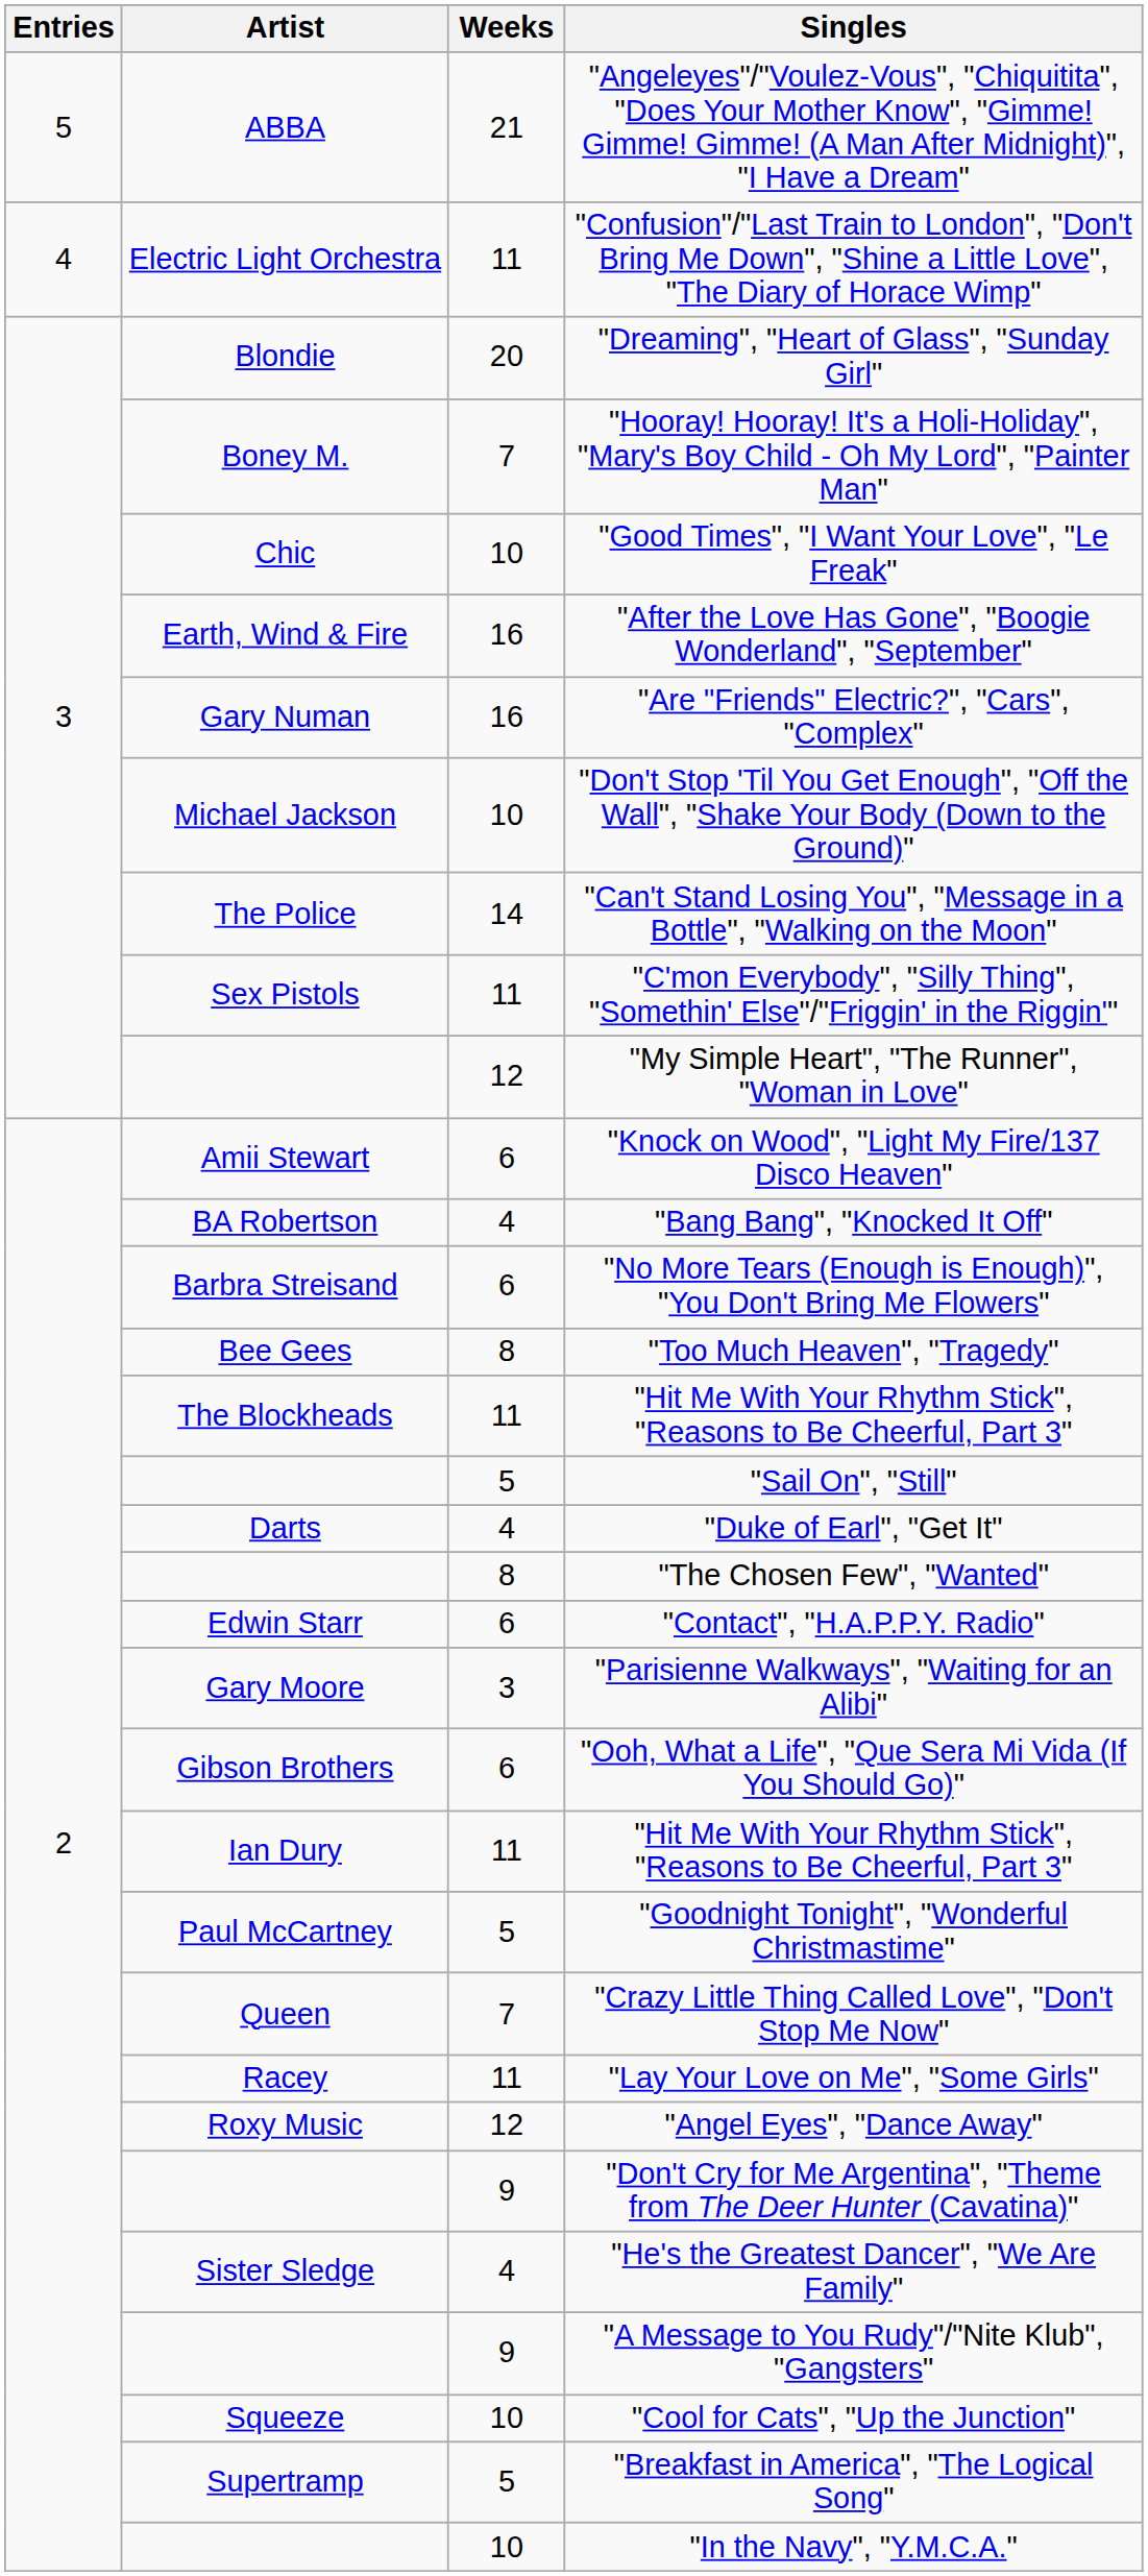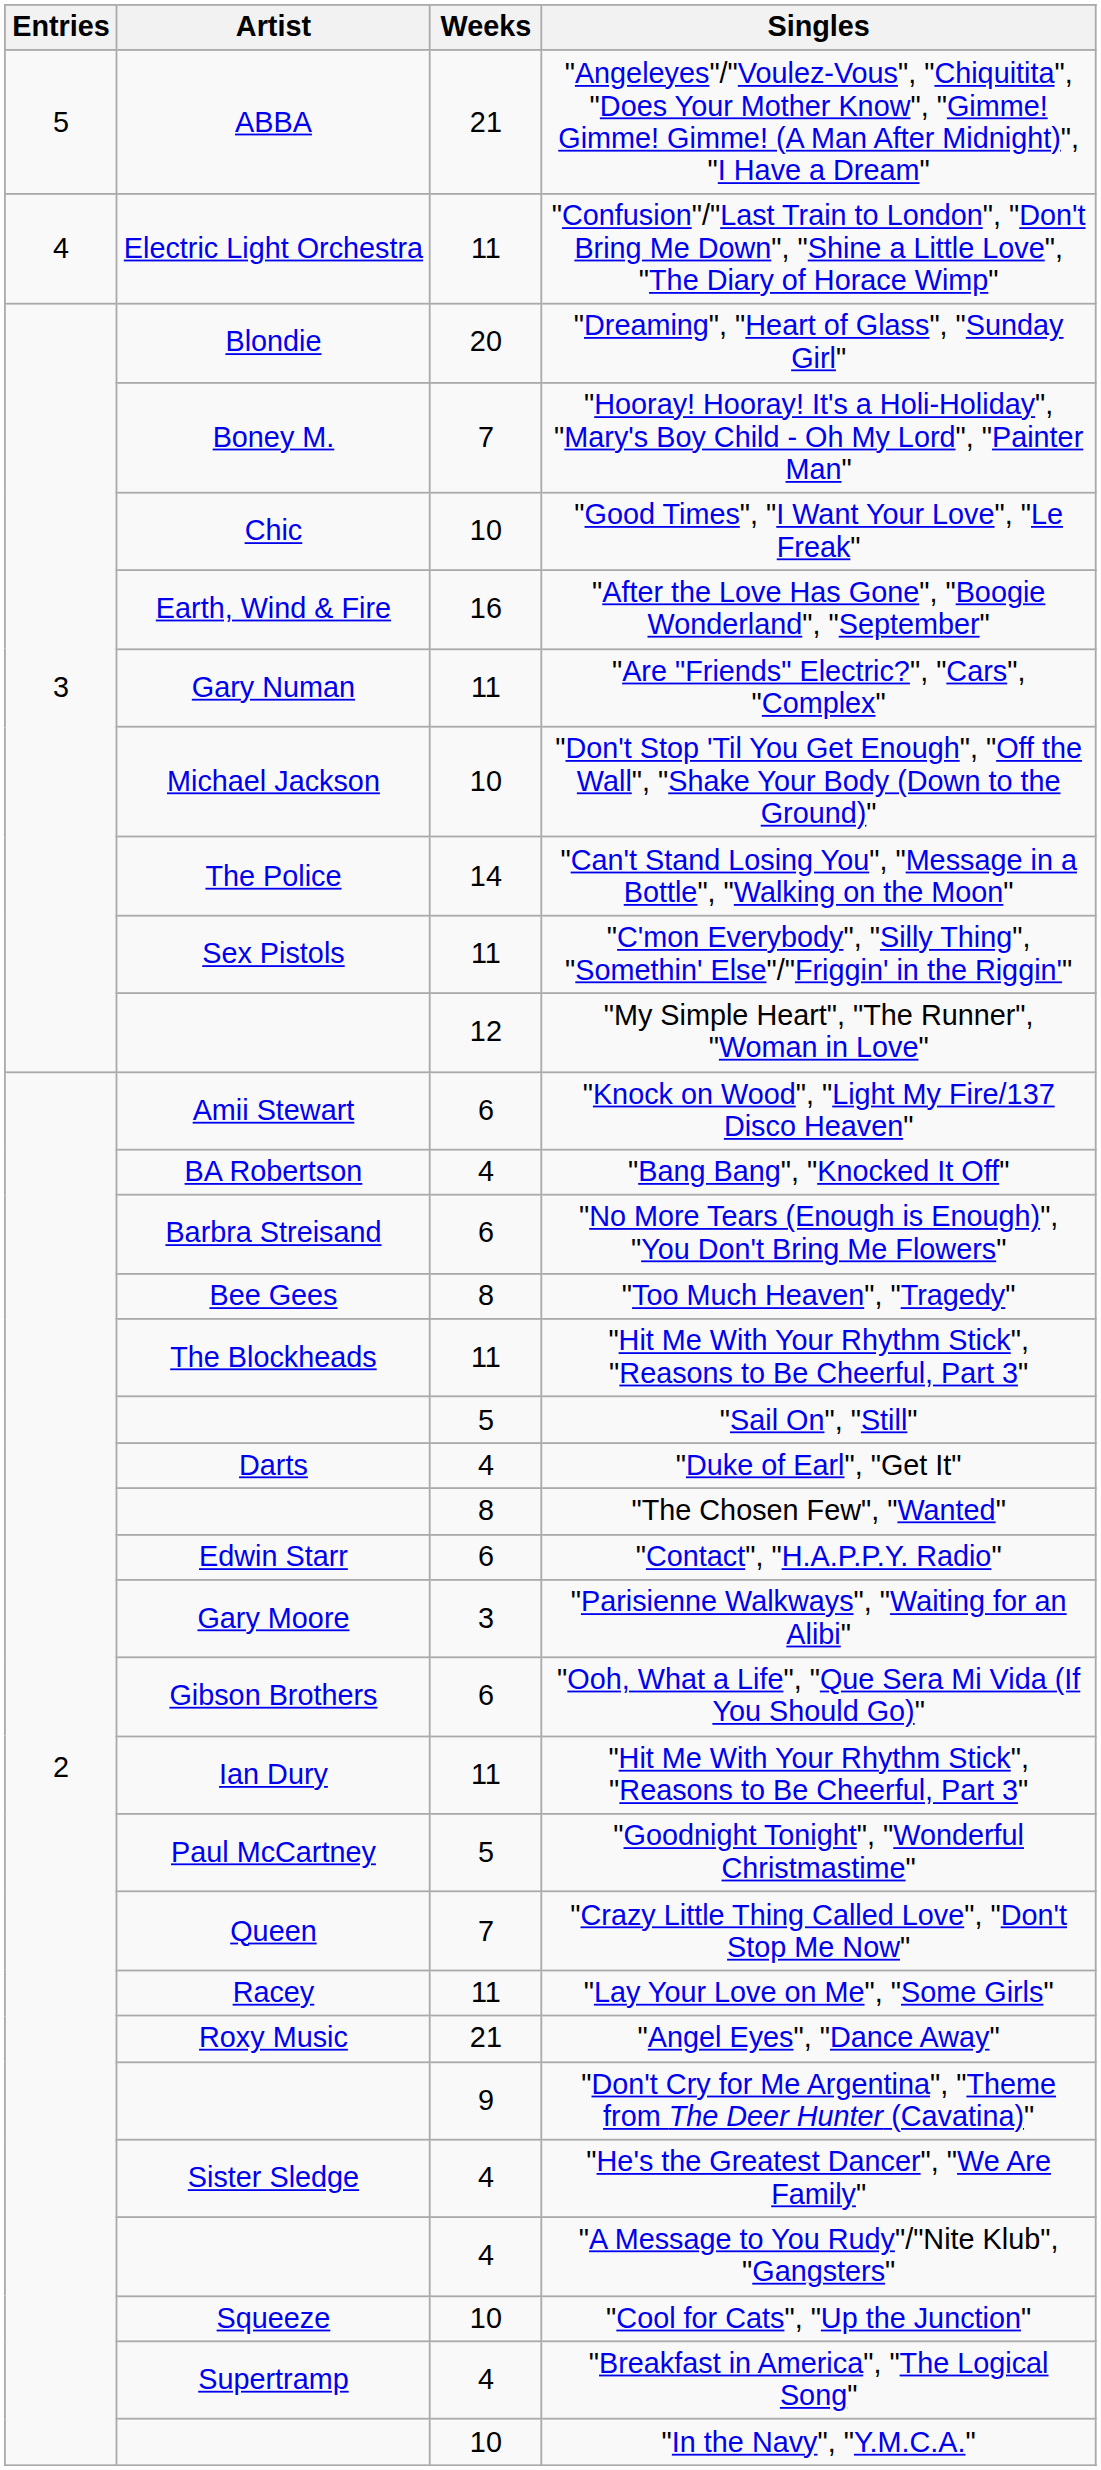 <table class="wikitable sortable" style="text-align: center;">
 <tr>
 <th scope="col" style="width:55px;" data-sort-type="number">Entries</th>
 <th scope="col" style="text-align:center;">Artist</th>
 <th scope="col" style="width:55px;" data-sort-type="number">Weeks</th>
 <th scope="col" style="width:300px;">Singles</th>
 </tr>
 <tr>
 <td rowspan="1" style="text-align:center">5</td>
 <td><a href='#'>ABBA</a></td>
 <td>21</td>
 <td>"<a href='#'>Angeleyes</a>"/"<a href='#'>Voulez-Vous</a>", "<a href='#'>Chiquitita</a>", "<a href='#'>Does Your Mother Know</a>", "<a href='#'>Gimme! Gimme! Gimme! (A Man After Midnight)</a>", "<a href='#'>I Have a Dream</a>"</td>
 </tr>
 <tr>
 <td rowspan="1" style="text-align:center">4</td>
 <td><a href='#'>Electric Light Orchestra</a></td>
 <td>11</td>
 <td>"<a href='#'>Confusion</a>"/"<a href='#'>Last Train to London</a>", "<a href='#'>Don't Bring Me Down</a>", "<a href='#'>Shine a Little Love</a>", "<a href='#'>The Diary of Horace Wimp</a>"</td>
 </tr>
 <tr>
 <td rowspan="9" style="text-align:center">3</td>
 <td><a href='#'>Blondie</a></td>
 <td>20</td>
 <td>"<a href='#'>Dreaming</a>", "<a href='#'>Heart of Glass</a>", "<a href='#'>Sunday Girl</a>"</td>
 </tr>
 <tr>
 <td><a href='#'>Boney M.</a> </td>
 <td>7</td>
 <td>"<a href='#'>Hooray! Hooray! It's a Holi-Holiday</a>", "<a href='#'>Mary's Boy Child - Oh My Lord</a>", "<a href='#'>Painter Man</a>"</td>
 </tr>
 <tr>
 <td><a href='#'>Chic</a> </td>
 <td>10</td>
 <td>"<a href='#'>Good Times</a>", "<a href='#'>I Want Your Love</a>", "<a href='#'>Le Freak</a>"</td>
 </tr>
 <tr>
 <td><a href='#'>Earth, Wind & Fire</a></td>
 <td>16</td>
 <td>"<a href='#'>After the Love Has Gone</a>", "<a href='#'>Boogie Wonderland</a>", "<a href='#'>September</a>"</td>
 </tr>
 <tr>
 <td><a href='#'>Gary Numan</a></td>
-<td>16</td>
+<td>11</td>
 <td>"<a href='#'>Are "Friends" Electric?</a>", "<a href='#'>Cars</a>", "<a href='#'>Complex</a>"</td>
 </tr>
 <tr>
 <td><a href='#'>Michael Jackson</a> </td>
 <td>10</td>
 <td>"<a href='#'>Don't Stop 'Til You Get Enough</a>", "<a href='#'>Off the Wall</a>", "<a href='#'>Shake Your Body (Down to the Ground)</a>"</td>
 </tr>
 <tr>
 <td><a href='#'>The Police</a></td>
 <td>14</td>
 <td>"<a href='#'>Can't Stand Losing You</a>", "<a href='#'>Message in a Bottle</a>", "<a href='#'>Walking on the Moon</a>"</td>
 </tr>
 <tr>
 <td><a href='#'>Sex Pistols</a></td>
 <td>11</td>
 <td>"<a href='#'>C'mon Everybody</a>", "<a href='#'>Silly Thing</a>", "<a href='#'>Somethin' Else</a>"/"<a href='#'>Friggin' in the Riggin'</a>"</td>
 </tr>
 <tr>
 <td></td>
 <td>12</td>
 <td>"My Simple Heart", "The Runner", "<a href='#'>Woman in Love</a>"</td>
 </tr>
 <tr>
 <td rowspan="22" style="text-align:center">2</td>
 <td><a href='#'>Amii Stewart</a></td>
 <td>6</td>
 <td>"<a href='#'>Knock on Wood</a>", "<a href='#'>Light My Fire/137 Disco Heaven</a>"</td>
 </tr>
 <tr>
 <td><a href='#'>BA Robertson</a></td>
 <td>4</td>
 <td>"<a href='#'>Bang Bang</a>", "<a href='#'>Knocked It Off</a>"</td>
 </tr>
 <tr>
 <td><a href='#'>Barbra Streisand</a> </td>
 <td>6</td>
 <td>"<a href='#'>No More Tears (Enough is Enough)</a>", "<a href='#'>You Don't Bring Me Flowers</a>"</td>
 </tr>
 <tr>
 <td><a href='#'>Bee Gees</a> </td>
 <td>8</td>
 <td>"<a href='#'>Too Much Heaven</a>", "<a href='#'>Tragedy</a>"</td>
 </tr>
 <tr>
 <td><a href='#'>The Blockheads</a></td>
 <td>11</td>
 <td>"<a href='#'>Hit Me With Your Rhythm Stick</a>", "<a href='#'>Reasons to Be Cheerful, Part 3</a>"</td>
 </tr>
 <tr>
 <td></td>
 <td>5</td>
 <td>"<a href='#'>Sail On</a>", "<a href='#'>Still</a>"</td>
 </tr>
 <tr>
 <td><a href='#'>Darts</a></td>
 <td>4</td>
 <td>"<a href='#'>Duke of Earl</a>", "Get It"</td>
 </tr>
 <tr>
 <td></td>
 <td>8</td>
 <td>"The Chosen Few", "<a href='#'>Wanted</a>"</td>
 </tr>
 <tr>
 <td><a href='#'>Edwin Starr</a></td>
 <td>6</td>
 <td>"<a href='#'>Contact</a>", "<a href='#'>H.A.P.P.Y. Radio</a>"</td>
 </tr>
 <tr>
 <td><a href='#'>Gary Moore</a> </td>
 <td>3</td>
 <td>"<a href='#'>Parisienne Walkways</a>", "<a href='#'>Waiting for an Alibi</a>"</td>
 </tr>
 <tr>
 <td><a href='#'>Gibson Brothers</a></td>
 <td>6</td>
 <td>"<a href='#'>Ooh, What a Life</a>", "<a href='#'>Que Sera Mi Vida (If You Should Go)</a>"</td>
 </tr>
 <tr>
 <td><a href='#'>Ian Dury</a></td>
 <td>11</td>
 <td>"<a href='#'>Hit Me With Your Rhythm Stick</a>", "<a href='#'>Reasons to Be Cheerful, Part 3</a>"</td>
 </tr>
 <tr>
 <td><a href='#'>Paul McCartney</a> </td>
 <td>5</td>
 <td>"<a href='#'>Goodnight Tonight</a>", "<a href='#'>Wonderful Christmastime</a>"</td>
 </tr>
 <tr>
 <td><a href='#'>Queen</a></td>
 <td>7</td>
 <td>"<a href='#'>Crazy Little Thing Called Love</a>", "<a href='#'>Don't Stop Me Now</a>"</td>
 </tr>
 <tr>
 <td><a href='#'>Racey</a> </td>
 <td>11</td>
 <td>"<a href='#'>Lay Your Love on Me</a>", "<a href='#'>Some Girls</a>"</td>
 </tr>
 <tr>
 <td><a href='#'>Roxy Music</a></td>
-<td>12</td>
+<td>21</td>
 <td>"<a href='#'>Angel Eyes</a>", "<a href='#'>Dance Away</a>"</td>
 </tr>
 <tr>
 <td></td>
 <td>9</td>
 <td>"<a href='#'>Don't Cry for Me Argentina</a>", "<a href='#'>Theme from <em>The Deer Hunter</em> (Cavatina)</a>"</td>
 </tr>
 <tr>
 <td><a href='#'>Sister Sledge</a></td>
 <td>4</td>
 <td>"<a href='#'>He's the Greatest Dancer</a>", "<a href='#'>We Are Family</a>"</td>
 </tr>
 <tr>
 <td></td>
-<td>9</td>
+<td>4</td>
 <td>"<a href='#'>A Message to You Rudy</a>"/"Nite Klub", "<a href='#'>Gangsters</a>"</td>
 </tr>
 <tr>
 <td><a href='#'>Squeeze</a></td>
 <td>10</td>
 <td>"<a href='#'>Cool for Cats</a>", "<a href='#'>Up the Junction</a>"</td>
 </tr>
 <tr>
 <td><a href='#'>Supertramp</a></td>
-<td>5</td>
+<td>4</td>
 <td>"<a href='#'>Breakfast in America</a>", "<a href='#'>The Logical Song</a>"</td>
 </tr>
 <tr>
 <td> </td>
 <td>10</td>
 <td>"<a href='#'>In the Navy</a>", "<a href='#'>Y.M.C.A.</a>"</td>
 </tr>
 <tr>
 </tr>
 </table>
